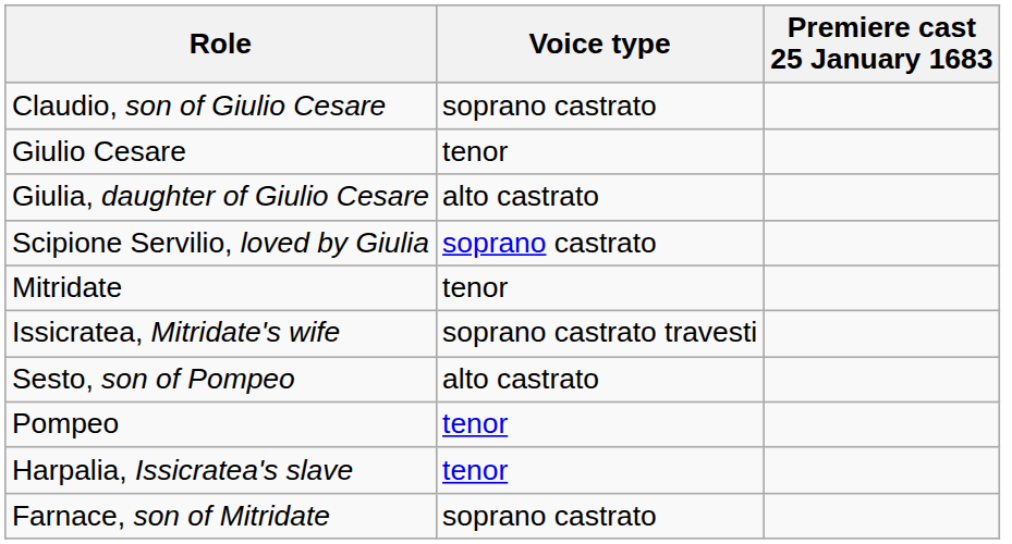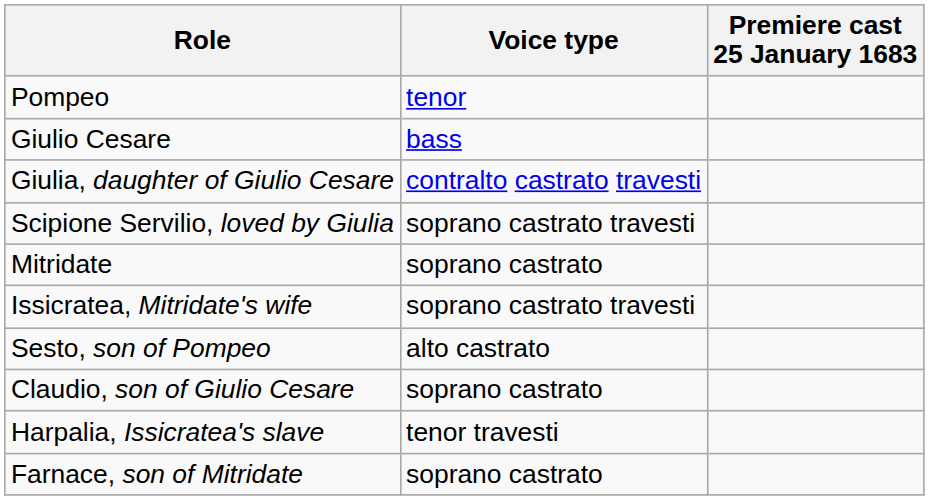 <table class="wikitable">
 <tr>
 <th>Role</th>
 <th>Voice type</th>
 <th>Premiere cast<br>25 January 1683</th>
 </tr>
 <tr>
-<td>Claudio, <em>son of Giulio Cesare</em></td>
-<td>soprano castrato</td>
+<td>Pompeo</td>
+<td><a href='#'>tenor</a></td>
 <td></td>
 </tr>
 <tr>
 <td>Giulio Cesare</td>
-<td>tenor</td>
+<td><a href='#'>bass</a></td>
 <td></td>
 </tr>
 <tr>
 <td>Giulia, <em>daughter of Giulio Cesare</em></td>
-<td>alto castrato</td>
+<td><a href='#'>contralto</a> <a href='#'>castrato</a> <a href='#'>travesti</a></td>
 <td></td>
 </tr>
 <tr>
 <td>Scipione Servilio, <em>loved by Giulia</em></td>
-<td><a href='#'>soprano</a> castrato</td>
+<td>soprano castrato travesti</td>
 <td></td>
 </tr>
 <tr>
 <td>Mitridate</td>
-<td>tenor</td>
+<td>soprano castrato</td>
 <td></td>
 </tr>
 <tr>
 <td>Issicratea, <em>Mitridate's wife</em></td>
 <td>soprano castrato travesti</td>
 <td></td>
 </tr>
 <tr>
 <td>Sesto, <em>son of Pompeo</em></td>
 <td>alto castrato</td>
 <td></td>
 </tr>
 <tr>
-<td>Pompeo</td>
-<td><a href='#'>tenor</a></td>
+<td>Claudio, <em>son of Giulio Cesare</em></td>
+<td>soprano castrato</td>
 <td></td>
 </tr>
 <tr>
 <td>Harpalia, <em>Issicratea's slave</em></td>
-<td><a href='#'>tenor</a></td>
+<td>tenor travesti</td>
 <td></td>
 </tr>
 <tr>
 <td>Farnace, <em>son of Mitridate</em></td>
 <td>soprano castrato</td>
 <td></td>
 </tr>
 </table>
